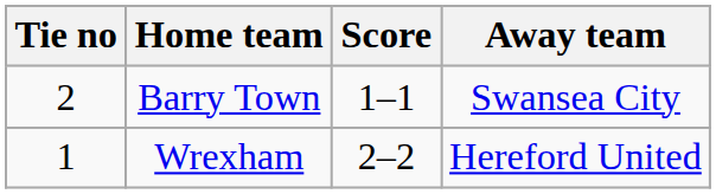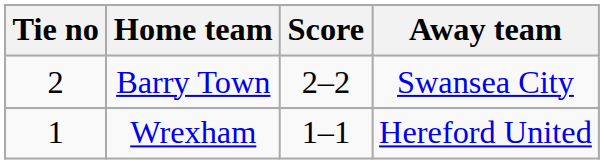 <table class="wikitable" style="text-align: center">
 <tr>
 <th>Tie no</th>
 <th>Home team</th>
 <th>Score</th>
 <th>Away team</th>
 </tr>
 <tr>
 <td>2</td>
 <td><a href='#'>Barry Town</a></td>
-<td>1–1</td>
+<td>2–2</td>
 <td><a href='#'>Swansea City</a></td>
 </tr>
 <tr>
 <td>1</td>
 <td><a href='#'>Wrexham</a></td>
-<td>2–2</td>
+<td>1–1</td>
 <td><a href='#'>Hereford United</a></td>
 </tr>
 </table>
